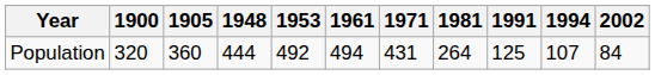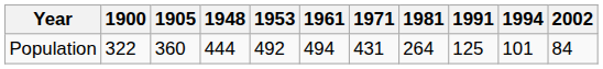 <table class="wikitable">
 <tr>
 <th>Year</th>
 <th>1900</th>
 <th>1905</th>
 <th>1948</th>
 <th>1953</th>
 <th>1961</th>
 <th>1971</th>
 <th>1981</th>
 <th>1991</th>
 <th>1994</th>
 <th>2002</th>
 </tr>
 <tr>
 <td>Population</td>
-<td>320</td>
+<td>322</td>
 <td>360</td>
 <td>444</td>
 <td>492</td>
 <td>494</td>
 <td>431</td>
 <td>264</td>
 <td>125</td>
-<td>107</td>
+<td>101</td>
 <td>84</td>
 </tr>
 </table>
